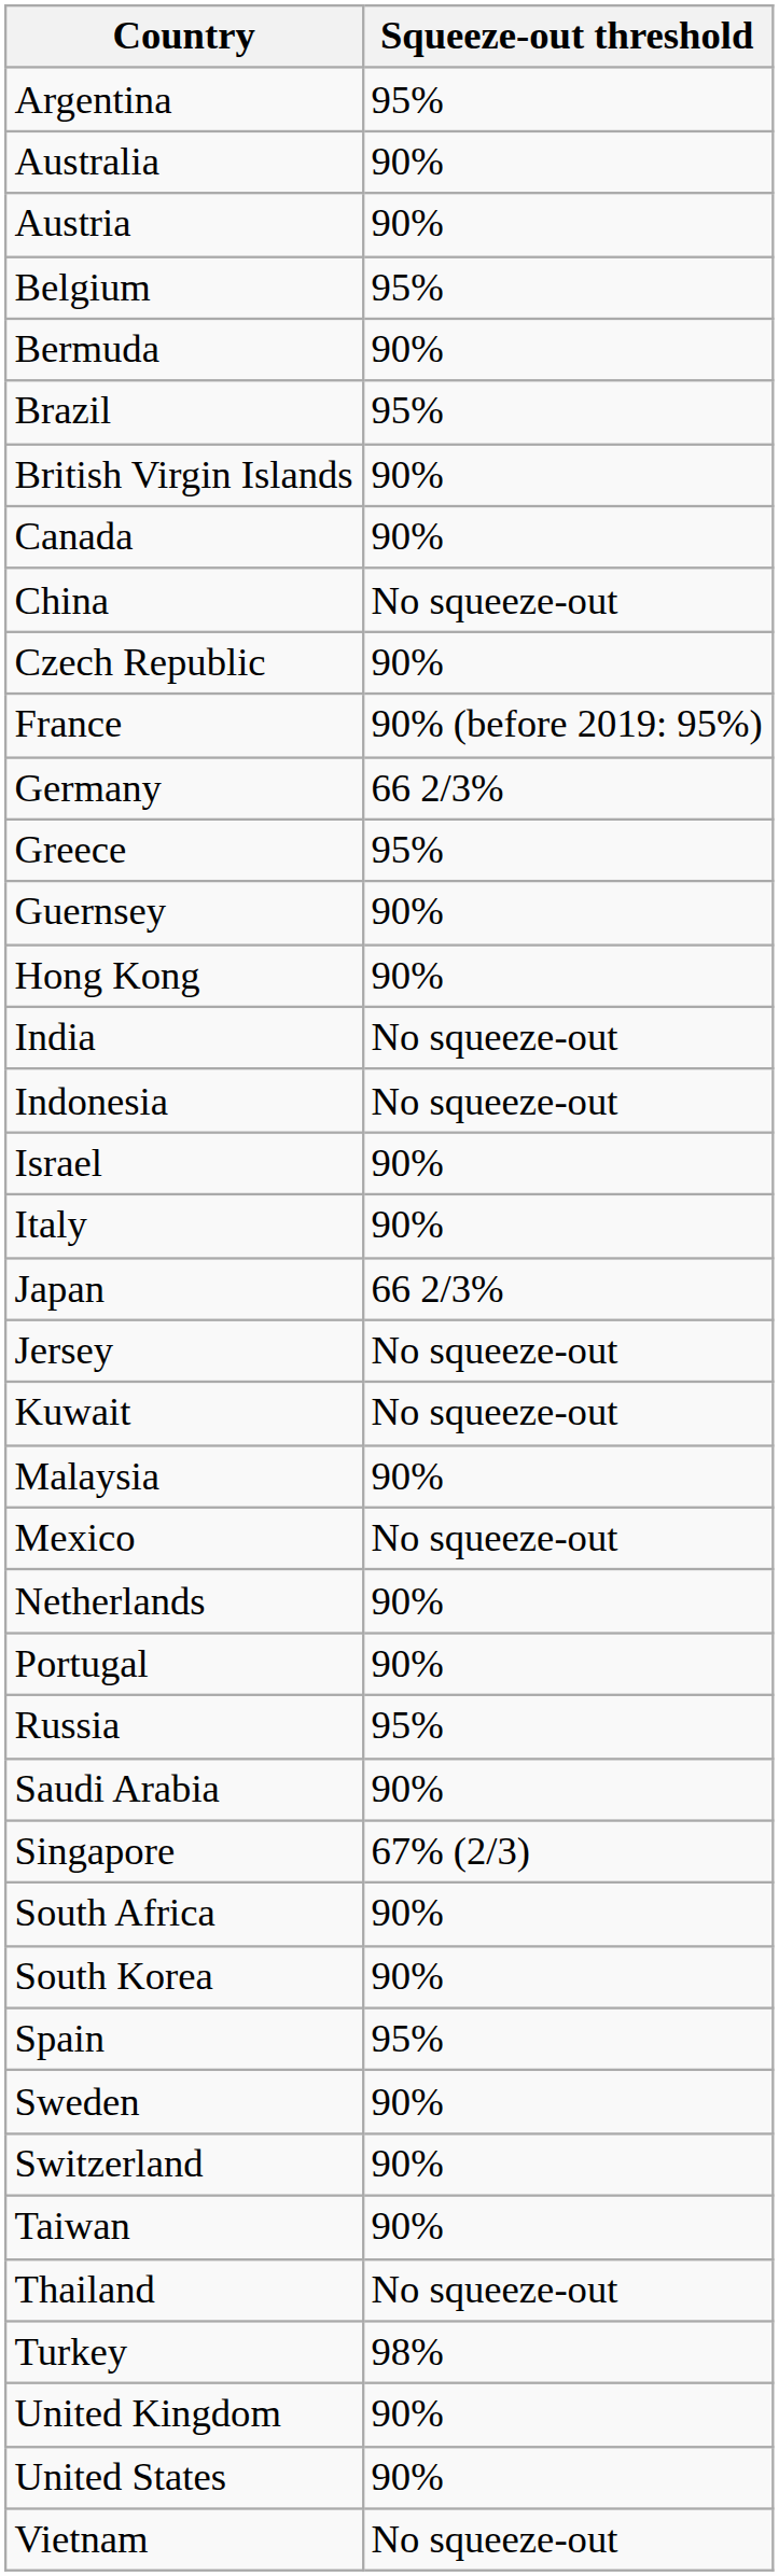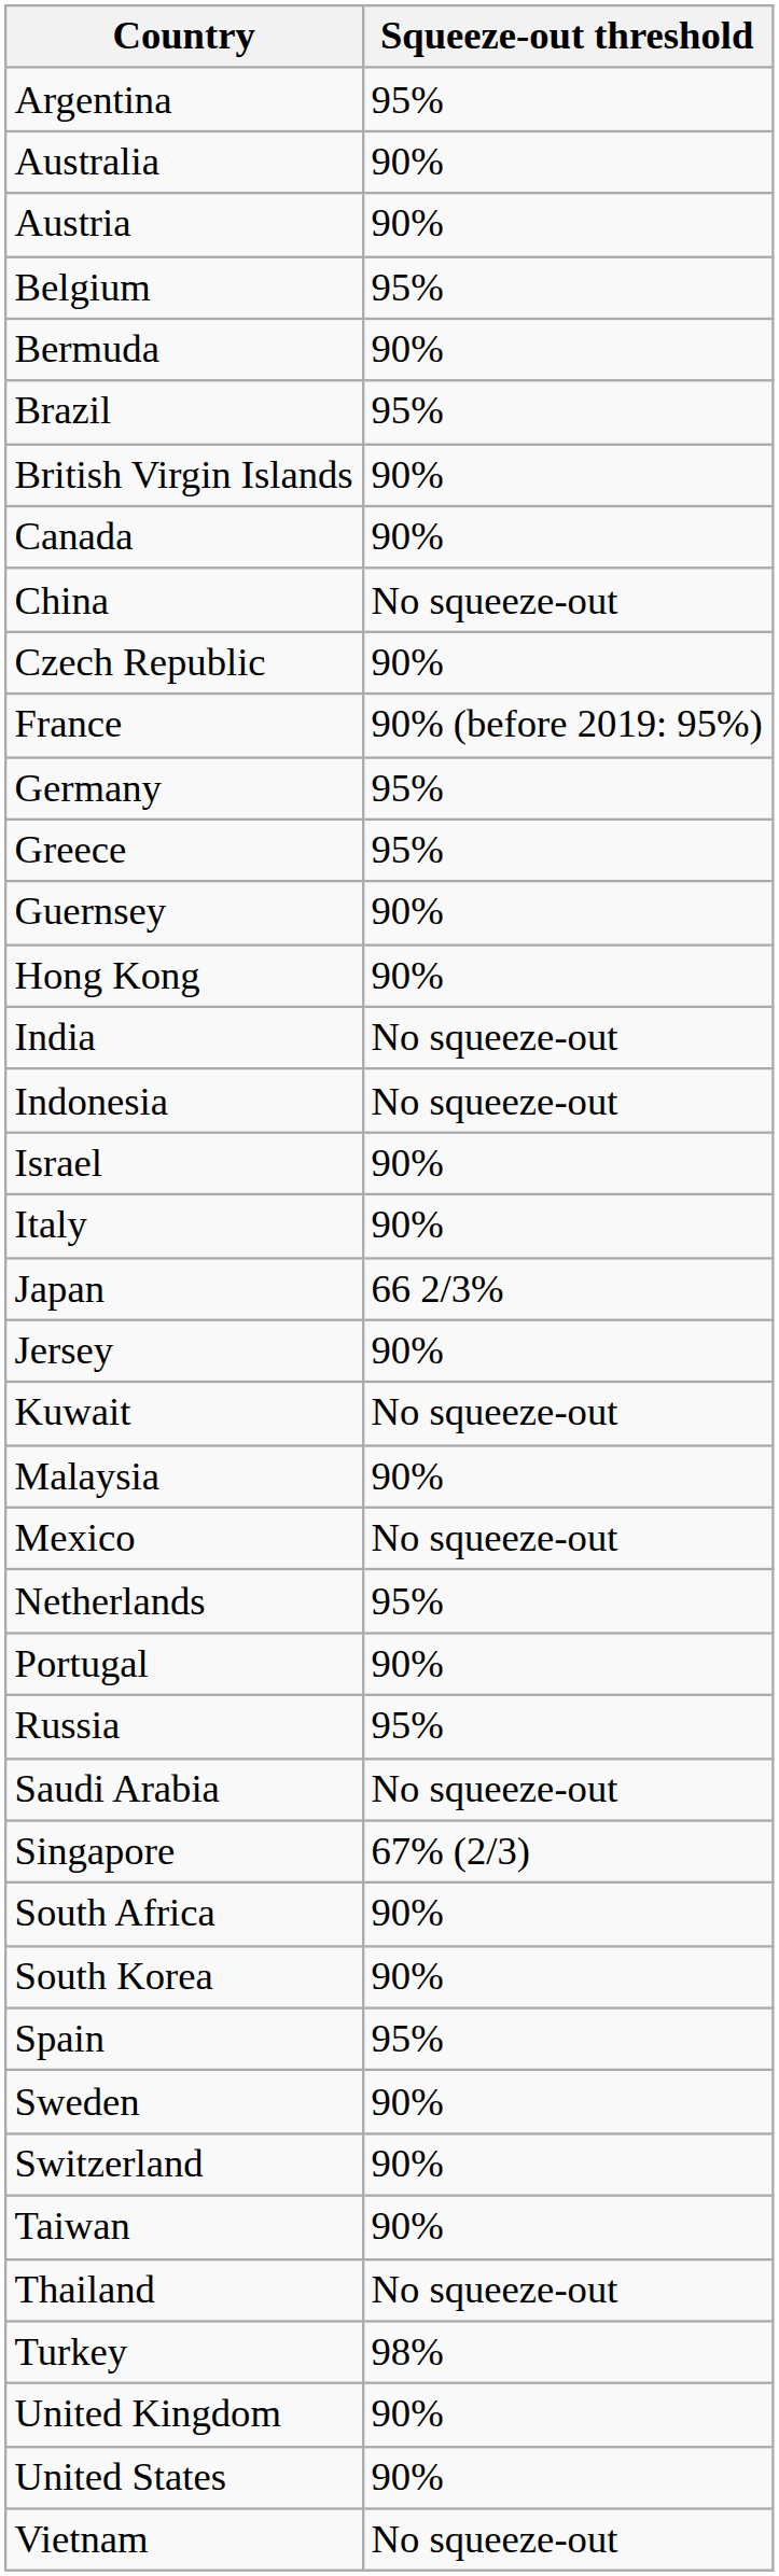 <table class="wikitable sortable">
 <tr>
 <th>Country</th>
 <th>Squeeze-out threshold</th>
 </tr>
 <tr>
 <td>Argentina</td>
 <td>95%</td>
 </tr>
 <tr>
 <td>Australia</td>
 <td>90%</td>
 </tr>
 <tr>
 <td>Austria</td>
 <td>90%</td>
 </tr>
 <tr>
 <td>Belgium</td>
 <td>95%</td>
 </tr>
 <tr>
 <td>Bermuda</td>
 <td>90%</td>
 </tr>
 <tr>
 <td>Brazil</td>
 <td>95%</td>
 </tr>
 <tr>
 <td>British Virgin Islands</td>
 <td>90%</td>
 </tr>
 <tr>
 <td>Canada</td>
 <td>90%</td>
 </tr>
 <tr>
 <td>China</td>
 <td>No squeeze-out</td>
 </tr>
 <tr>
 <td>Czech Republic</td>
 <td>90%</td>
 </tr>
 <tr>
 <td>France</td>
 <td>90% (before 2019: 95%)</td>
 </tr>
 <tr>
 <td>Germany</td>
-<td>66 2/3%</td>
+<td>95%</td>
 </tr>
 <tr>
 <td>Greece</td>
 <td>95%</td>
 </tr>
 <tr>
 <td>Guernsey</td>
 <td>90%</td>
 </tr>
 <tr>
 <td>Hong Kong</td>
 <td>90%</td>
 </tr>
 <tr>
 <td>India</td>
 <td>No squeeze-out</td>
 </tr>
 <tr>
 <td>Indonesia</td>
 <td>No squeeze-out</td>
 </tr>
 <tr>
 <td>Israel</td>
 <td>90%</td>
 </tr>
 <tr>
 <td>Italy</td>
 <td>90%</td>
 </tr>
 <tr>
 <td>Japan</td>
 <td>66 2/3%</td>
 </tr>
 <tr>
 <td>Jersey</td>
-<td>No squeeze-out</td>
+<td>90%</td>
 </tr>
 <tr>
 <td>Kuwait</td>
 <td>No squeeze-out</td>
 </tr>
 <tr>
 <td>Malaysia</td>
 <td>90%</td>
 </tr>
 <tr>
 <td>Mexico</td>
 <td>No squeeze-out</td>
 </tr>
 <tr>
 <td>Netherlands</td>
-<td>90%</td>
+<td>95%</td>
 </tr>
 <tr>
 <td>Portugal</td>
 <td>90%</td>
 </tr>
 <tr>
 <td>Russia</td>
 <td>95%</td>
 </tr>
 <tr>
 <td>Saudi Arabia</td>
-<td>90%</td>
+<td>No squeeze-out</td>
 </tr>
 <tr>
 <td>Singapore</td>
 <td>67% (2/3)</td>
 </tr>
 <tr>
 <td>South Africa</td>
 <td>90%</td>
 </tr>
 <tr>
 <td>South Korea</td>
 <td>90%</td>
 </tr>
 <tr>
 <td>Spain</td>
 <td>95%</td>
 </tr>
 <tr>
 <td>Sweden</td>
 <td>90%</td>
 </tr>
 <tr>
 <td>Switzerland</td>
 <td>90%</td>
 </tr>
 <tr>
 <td>Taiwan</td>
 <td>90%</td>
 </tr>
 <tr>
 <td>Thailand</td>
 <td>No squeeze-out</td>
 </tr>
 <tr>
 <td>Turkey</td>
 <td>98%</td>
 </tr>
 <tr>
 <td>United Kingdom</td>
 <td>90%</td>
 </tr>
 <tr>
 <td>United States</td>
 <td>90%</td>
 </tr>
 <tr>
 <td>Vietnam</td>
 <td>No squeeze-out</td>
 </tr>
 </table>
